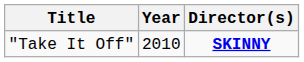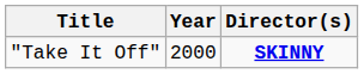 <table class="wikitable plainrowheaders">
 <tr>
 <th scope="col">Title</th>
 <th scope="col">Year</th>
 <th scope="col">Director(s)</th>
 </tr>
 <tr>
 <td>"Take It Off"<br> </td>
-<td>2010</td>
+<td>2000</td>
 <td align=center><strong><a href='#'>SKINNY</a></strong></td>
 </tr>
 </table>
